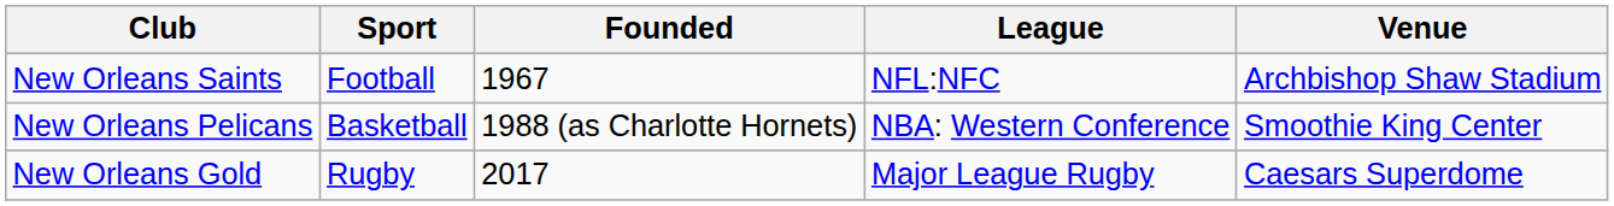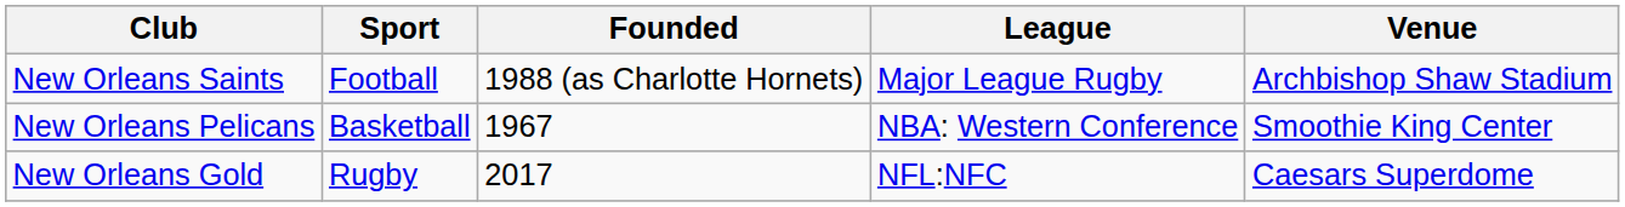 <table class="wikitable">
 <tr>
 <th>Club</th>
 <th>Sport</th>
 <th>Founded</th>
 <th>League</th>
 <th>Venue</th>
 </tr>
 <tr>
 <td><a href='#'>New Orleans Saints</a></td>
 <td><a href='#'>Football</a></td>
-<td>1967</td>
-<td><a href='#'>NFL</a>:<a href='#'>NFC</a></td>
+<td>1988 (as Charlotte Hornets)</td>
+<td><a href='#'>Major League Rugby</a></td>
 <td><a href='#'>Archbishop Shaw Stadium</a></td>
 </tr>
 <tr>
 <td><a href='#'>New Orleans Pelicans</a></td>
 <td><a href='#'>Basketball</a></td>
-<td>1988 (as Charlotte Hornets)</td>
+<td>1967</td>
 <td><a href='#'>NBA</a>: <a href='#'>Western Conference</a></td>
 <td><a href='#'>Smoothie King Center</a></td>
 </tr>
 <tr>
 <td><a href='#'>New Orleans Gold</a></td>
 <td><a href='#'>Rugby</a></td>
 <td>2017</td>
-<td><a href='#'>Major League Rugby</a></td>
+<td><a href='#'>NFL</a>:<a href='#'>NFC</a></td>
 <td><a href='#'>Caesars Superdome</a></td>
 </tr>
 </table>
